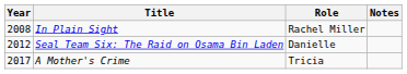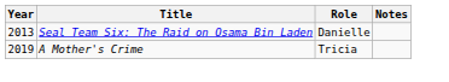 <table class="wikitable sortable">
 <tr>
 <th>Year</th>
 <th>Title</th>
 <th>Role</th>
 <th class="unsortable">Notes</th>
 </tr>
 <tr>
-<td>2008</td>
-<td><em><a href='#'>In Plain Sight</a></em></td>
-<td>Rachel Miller</td>
-<td></td>
-</tr>
-<tr>
-<td>2012</td>
+<td>2013</td>
 <td><em><a href='#'>Seal Team Six: The Raid on Osama Bin Laden</a></em></td>
 <td>Danielle</td>
 <td></td>
 </tr>
 <tr>
-<td>2017</td>
+<td>2019</td>
 <td><em>A Mother's Crime</em></td>
 <td>Tricia</td>
 <td></td>
 </tr>
 </table>
